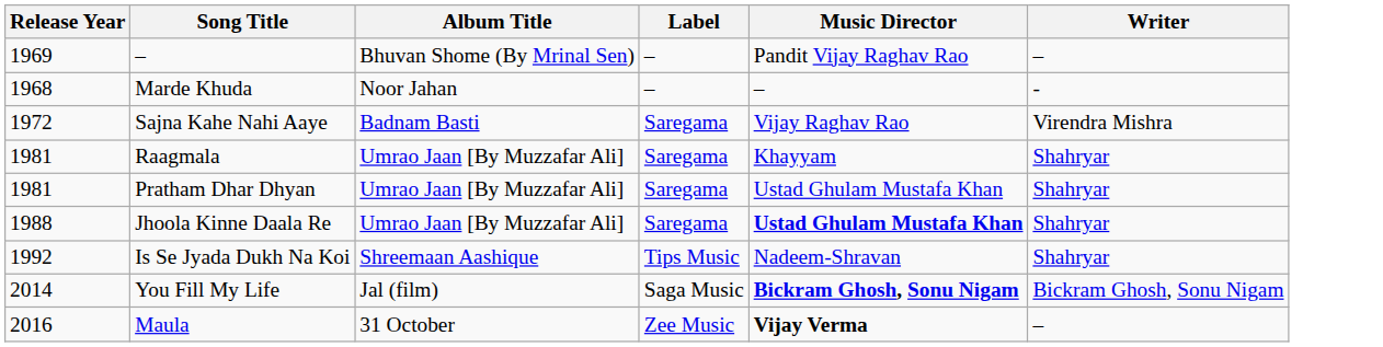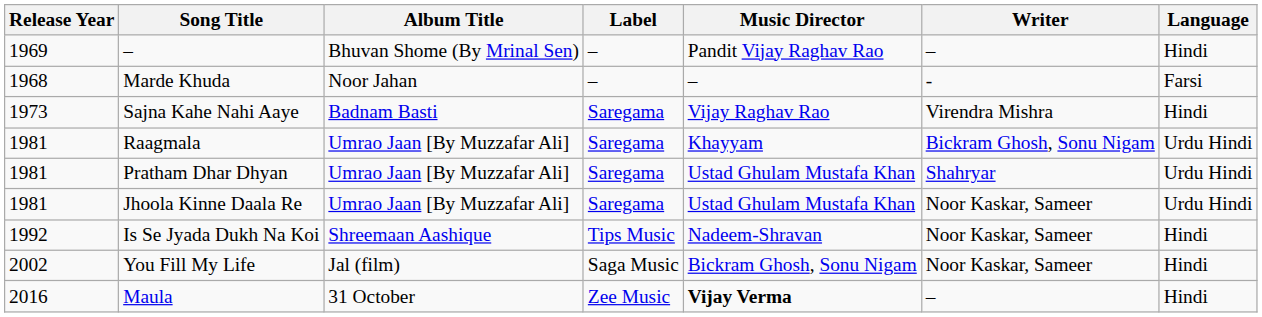 <table class="wikitable sortable">
 <tr>
 <th>Release Year</th>
 <th>Song Title</th>
 <th>Album Title</th>
 <th>Label</th>
 <th>Music Director</th>
 <th>Writer</th>
+<th>Language</th>
 </tr>
 <tr>
 <td>1969</td>
 <td>–</td>
 <td>Bhuvan Shome (By <a href='#'>Mrinal Sen</a>)</td>
 <td>–</td>
 <td>Pandit <a href='#'>Vijay Raghav Rao</a></td>
 <td>–</td>
+<td>Hindi</td>
 </tr>
 <tr>
 <td>1968</td>
 <td>Marde Khuda</td>
 <td>Noor Jahan</td>
 <td>–</td>
 <td>–</td>
 <td>-</td>
+<td>Farsi</td>
 </tr>
 <tr>
-<td>1972</td>
+<td>1973</td>
 <td>Sajna Kahe Nahi Aaye</td>
 <td><a href='#'>Badnam Basti</a></td>
 <td><a href='#'>Saregama</a></td>
 <td><a href='#'>Vijay Raghav Rao</a></td>
 <td>Virendra Mishra</td>
+<td>Hindi</td>
 </tr>
 <tr>
 <td>1981</td>
 <td>Raagmala</td>
 <td><a href='#'>Umrao Jaan</a> [By Muzzafar Ali]</td>
 <td><a href='#'>Saregama</a></td>
 <td><a href='#'>Khayyam</a></td>
-<td><a href='#'>Shahryar</a></td>
+<td><a href='#'>Bickram Ghosh</a>, <a href='#'>Sonu Nigam</a></td>
+<td>Urdu Hindi</td>
 </tr>
 <tr>
 <td>1981</td>
 <td>Pratham Dhar Dhyan</td>
 <td><a href='#'>Umrao Jaan</a> [By Muzzafar Ali]</td>
 <td><a href='#'>Saregama</a></td>
 <td><a href='#'>Ustad Ghulam Mustafa Khan</a></td>
 <td><a href='#'>Shahryar</a></td>
+<td>Urdu Hindi</td>
 </tr>
 <tr>
-<td>1988</td>
+<td>1981</td>
 <td>Jhoola Kinne Daala Re</td>
 <td><a href='#'>Umrao Jaan</a> [By Muzzafar Ali]</td>
 <td><a href='#'>Saregama</a></td>
-<td><strong><a href='#'>Ustad Ghulam Mustafa Khan</a></strong></td>
-<td><a href='#'>Shahryar</a></td>
+<td><a href='#'>Ustad Ghulam Mustafa Khan</a></td>
+<td>Noor Kaskar, Sameer</td>
+<td>Urdu Hindi</td>
 </tr>
 <tr>
 <td>1992</td>
 <td>Is Se Jyada Dukh Na Koi</td>
 <td><a href='#'>Shreemaan Aashique</a></td>
 <td><a href='#'>Tips Music</a></td>
 <td><a href='#'>Nadeem-Shravan</a></td>
-<td><a href='#'>Shahryar</a></td>
+<td>Noor Kaskar, Sameer</td>
+<td>Hindi</td>
 </tr>
 <tr>
-<td>2014</td>
+<td>2002</td>
 <td>You Fill My Life</td>
 <td>Jal (film)</td>
 <td>Saga Music</td>
-<td><strong><a href='#'>Bickram Ghosh</a>, <a href='#'>Sonu Nigam</a></strong></td>
 <td><a href='#'>Bickram Ghosh</a>, <a href='#'>Sonu Nigam</a></td>
+<td>Noor Kaskar, Sameer</td>
+<td>Hindi</td>
 </tr>
 <tr>
 <td>2016</td>
 <td><a href='#'>Maula</a></td>
 <td>31 October</td>
 <td><a href='#'>Zee Music</a></td>
 <td><strong>Vijay Verma</strong></td>
 <td>–</td>
+<td>Hindi</td>
 </tr>
 </table>
